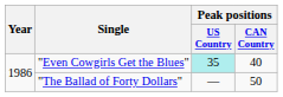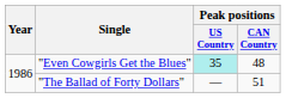 <table class="wikitable" style="text-align:center;">
 <tr>
 <th rowspan="2">Year</th>
 <th rowspan="2">Single</th>
 <th colspan="2">Peak positions</th>
 </tr>
 <tr style="font-size:smaller;">
 <th width="50"><a href='#'>US Country</a></th>
 <th width="50"><a href='#'>CAN Country</a></th>
 </tr>
 <tr>
 <td rowspan="2">1986</td>
 <td align="left">"<a href='#'>Even Cowgirls Get the Blues</a>"</td>
 <td style="background: paleturquoise;">35</td>
-<td>40</td>
+<td>48</td>
 </tr>
 <tr>
 <td align="left">"<a href='#'>The Ballad of Forty Dollars</a>"</td>
 <td>—</td>
-<td>50</td>
+<td>51</td>
 </tr>
 </table>
